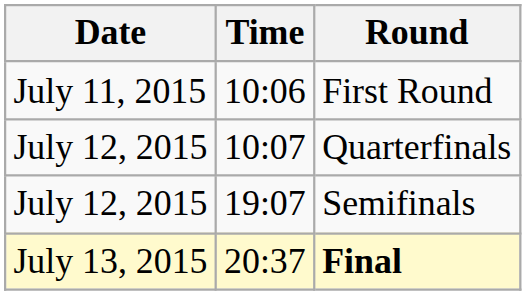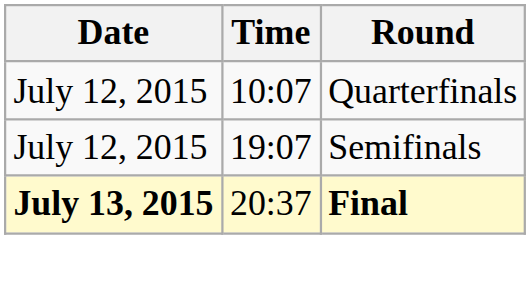 <table class="wikitable">
 <tr>
 <th>Date</th>
 <th>Time</th>
 <th>Round</th>
-</tr>
-<tr>
-<td>July 11, 2015</td>
-<td>10:06</td>
-<td>First Round</td>
 </tr>
 <tr>
 <td>July 12, 2015</td>
 <td>10:07</td>
 <td>Quarterfinals</td>
 </tr>
 <tr>
 <td>July 12, 2015</td>
 <td>19:07</td>
 <td>Semifinals</td>
 </tr>
 <tr style=background:lemonchiffon>
-<td>July 13, 2015</td>
+<td><strong>July 13, 2015</strong></td>
 <td>20:37</td>
 <td><strong>Final</strong></td>
 </tr>
 </table>
